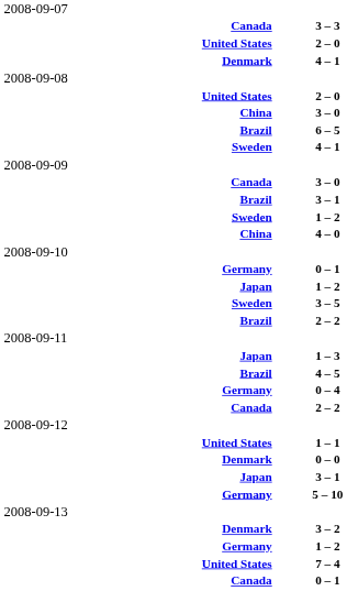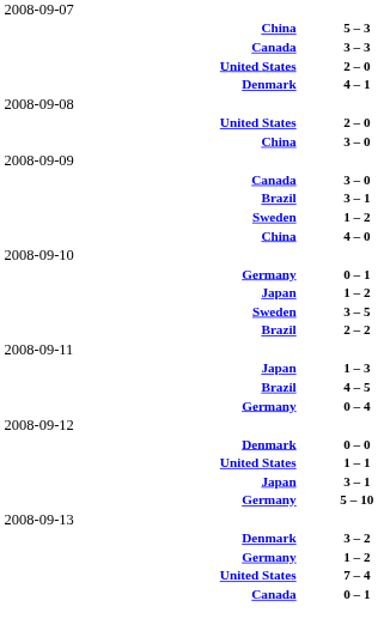 <table width=100% cellspacing=1>
 <tr>
 <th width=25%></th>
 <th width=10%></th>
 <th></th>
 </tr>
 <tr>
 <td>2008-09-07</td>
+</tr>
+<tr style=font-size:90%>
+<td align=right><strong><a href='#'>China</a> </strong></td>
+<td align=center><strong>5 – 3</strong></td>
+<td><strong></strong></td>
 </tr>
 <tr style=font-size:90%>
 <td align=right><strong><a href='#'>Canada</a> </strong></td>
 <td align=center><strong>3 – 3</strong></td>
 <td><strong></strong></td>
 </tr>
 <tr style=font-size:90%>
 <td align=right><strong><a href='#'>United States</a> </strong></td>
 <td align=center><strong>2 – 0</strong></td>
 <td><strong></strong></td>
 </tr>
 <tr style=font-size:90%>
 <td align=right><strong><a href='#'>Denmark</a> </strong></td>
 <td align=center><strong>4 – 1</strong></td>
 <td><strong></strong></td>
 </tr>
 <tr>
 <td>2008-09-08</td>
 </tr>
 <tr style=font-size:90%>
 <td align=right><strong><a href='#'>United States</a> </strong></td>
 <td align=center><strong>2 – 0</strong></td>
 <td><strong></strong></td>
 </tr>
 <tr style=font-size:90%>
 <td align=right><strong><a href='#'>China</a> </strong></td>
 <td align=center><strong>3 – 0</strong></td>
-<td><strong></strong></td>
-</tr>
-<tr style=font-size:90%>
-<td align=right><strong><a href='#'>Brazil</a> </strong></td>
-<td align=center><strong>6 – 5</strong></td>
-<td><strong></strong></td>
-</tr>
-<tr style=font-size:90%>
-<td align=right><strong><a href='#'>Sweden</a> </strong></td>
-<td align=center><strong>4 – 1</strong></td>
 <td><strong></strong></td>
 </tr>
 <tr>
 <td>2008-09-09</td>
 </tr>
 <tr style=font-size:90%>
 <td align=right><strong><a href='#'>Canada</a> </strong></td>
 <td align=center><strong>3 – 0</strong></td>
 <td><strong></strong></td>
 </tr>
 <tr style=font-size:90%>
 <td align=right><strong><a href='#'>Brazil</a> </strong></td>
 <td align=center><strong>3 – 1</strong></td>
 <td><strong></strong></td>
 </tr>
 <tr style=font-size:90%>
 <td align=right><strong><a href='#'>Sweden</a> </strong></td>
 <td align=center><strong>1 – 2</strong></td>
 <td><strong></strong></td>
 </tr>
 <tr style=font-size:90%>
 <td align=right><strong><a href='#'>China</a> </strong></td>
 <td align=center><strong>4 – 0</strong></td>
 <td><strong></strong></td>
 </tr>
 <tr>
 <td>2008-09-10</td>
 </tr>
 <tr style=font-size:90%>
 <td align=right><strong><a href='#'>Germany</a> </strong></td>
 <td align=center><strong>0 – 1</strong></td>
 <td><strong></strong></td>
 </tr>
 <tr style=font-size:90%>
 <td align=right><strong><a href='#'>Japan</a> </strong></td>
 <td align=center><strong>1 – 2</strong></td>
 <td><strong></strong></td>
 </tr>
 <tr style=font-size:90%>
 <td align=right><strong><a href='#'>Sweden</a> </strong></td>
 <td align=center><strong>3 – 5</strong></td>
 <td><strong></strong></td>
 </tr>
 <tr style=font-size:90%>
 <td align=right><strong><a href='#'>Brazil</a> </strong></td>
 <td align=center><strong>2 – 2</strong></td>
 <td><strong></strong></td>
 </tr>
 <tr>
 <td>2008-09-11</td>
 </tr>
 <tr style=font-size:90%>
 <td align=right><strong><a href='#'>Japan</a> </strong></td>
 <td align=center><strong>1 – 3</strong></td>
 <td><strong></strong></td>
 </tr>
 <tr style=font-size:90%>
 <td align=right><strong><a href='#'>Brazil</a> </strong></td>
 <td align=center><strong>4 – 5</strong></td>
 <td><strong></strong></td>
 </tr>
 <tr style=font-size:90%>
 <td align=right><strong><a href='#'>Germany</a> </strong></td>
 <td align=center><strong>0 – 4</strong></td>
 <td><strong></strong></td>
 </tr>
-<tr style=font-size:90%>
-<td align=right><strong><a href='#'>Canada</a> </strong></td>
-<td align=center><strong>2 – 2</strong></td>
-<td><strong></strong></td>
-</tr>
 <tr>
 <td>2008-09-12</td>
 </tr>
 <tr style=font-size:90%>
-<td align=right><strong><a href='#'>United States</a> </strong></td>
-<td align=center><strong>1 – 1</strong></td>
+<td align=right><strong><a href='#'>Denmark</a> </strong></td>
+<td align=center><strong>0 – 0</strong></td>
 <td><strong></strong></td>
 </tr>
 <tr style=font-size:90%>
-<td align=right><strong><a href='#'>Denmark</a> </strong></td>
-<td align=center><strong>0 – 0</strong></td>
+<td align=right><strong><a href='#'>United States</a> </strong></td>
+<td align=center><strong>1 – 1</strong></td>
 <td><strong></strong></td>
 </tr>
 <tr style=font-size:90%>
 <td align=right><strong><a href='#'>Japan</a> </strong></td>
 <td align=center><strong>3 – 1</strong></td>
 <td><strong></strong></td>
 </tr>
 <tr style=font-size:90%>
 <td align=right><strong><a href='#'>Germany</a> </strong></td>
 <td align=center><strong>5 – 10</strong></td>
 <td><strong></strong></td>
 </tr>
 <tr>
 <td>2008-09-13</td>
 </tr>
 <tr style=font-size:90%>
 <td align=right><strong><a href='#'>Denmark</a> </strong></td>
 <td align=center><strong>3 – 2</strong></td>
 <td><strong></strong></td>
 </tr>
 <tr style=font-size:90%>
 <td align=right><strong><a href='#'>Germany</a> </strong></td>
 <td align=center><strong>1 – 2</strong></td>
 <td><strong></strong></td>
 </tr>
 <tr style=font-size:90%>
 <td align=right><strong><a href='#'>United States</a> </strong></td>
 <td align=center><strong>7 – 4</strong></td>
 <td><strong></strong></td>
 </tr>
 <tr style=font-size:90%>
 <td align=right><strong><a href='#'>Canada</a> </strong></td>
 <td align=center><strong>0 – 1</strong></td>
 <td><strong></strong></td>
 </tr>
 </table>
